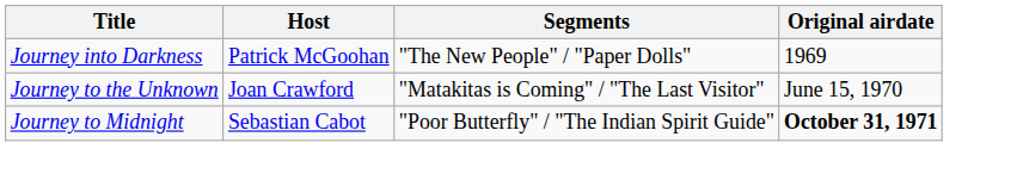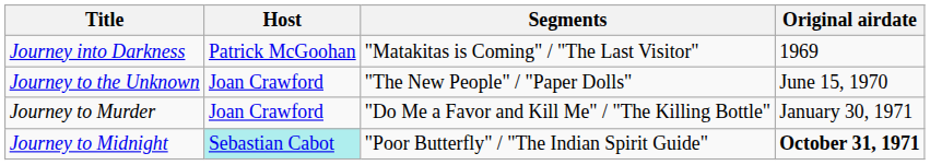 <table class=wikitable>
 <tr>
 <th>Title</th>
 <th>Host</th>
 <th>Segments</th>
 <th>Original airdate</th>
 </tr>
 <tr>
 <td><em><a href='#'>Journey into Darkness</a></em></td>
 <td><a href='#'>Patrick McGoohan</a></td>
-<td>"The New People" / "Paper Dolls"</td>
+<td>"Matakitas is Coming" / "The Last Visitor"</td>
 <td>1969</td>
 </tr>
 <tr>
 <td><em><a href='#'>Journey to the Unknown</a></em></td>
 <td><a href='#'>Joan Crawford</a></td>
-<td>"Matakitas is Coming" / "The Last Visitor"</td>
+<td>"The New People" / "Paper Dolls"</td>
 <td>June 15, 1970</td>
 </tr>
 <tr>
+<td><em>Journey to Murder</em></td>
+<td><a href='#'>Joan Crawford</a></td>
+<td>"Do Me a Favor and Kill Me" / "The Killing Bottle"</td>
+<td>January 30, 1971</td>
+</tr>
+<tr>
 <td><em><a href='#'>Journey to Midnight</a></em></td>
-<td><a href='#'>Sebastian Cabot</a></td>
+<td style="background: paleturquoise;"><a href='#'>Sebastian Cabot</a></td>
 <td>"Poor Butterfly" / "The Indian Spirit Guide"</td>
 <td><strong>October 31, 1971</strong></td>
 </tr>
 </table>
